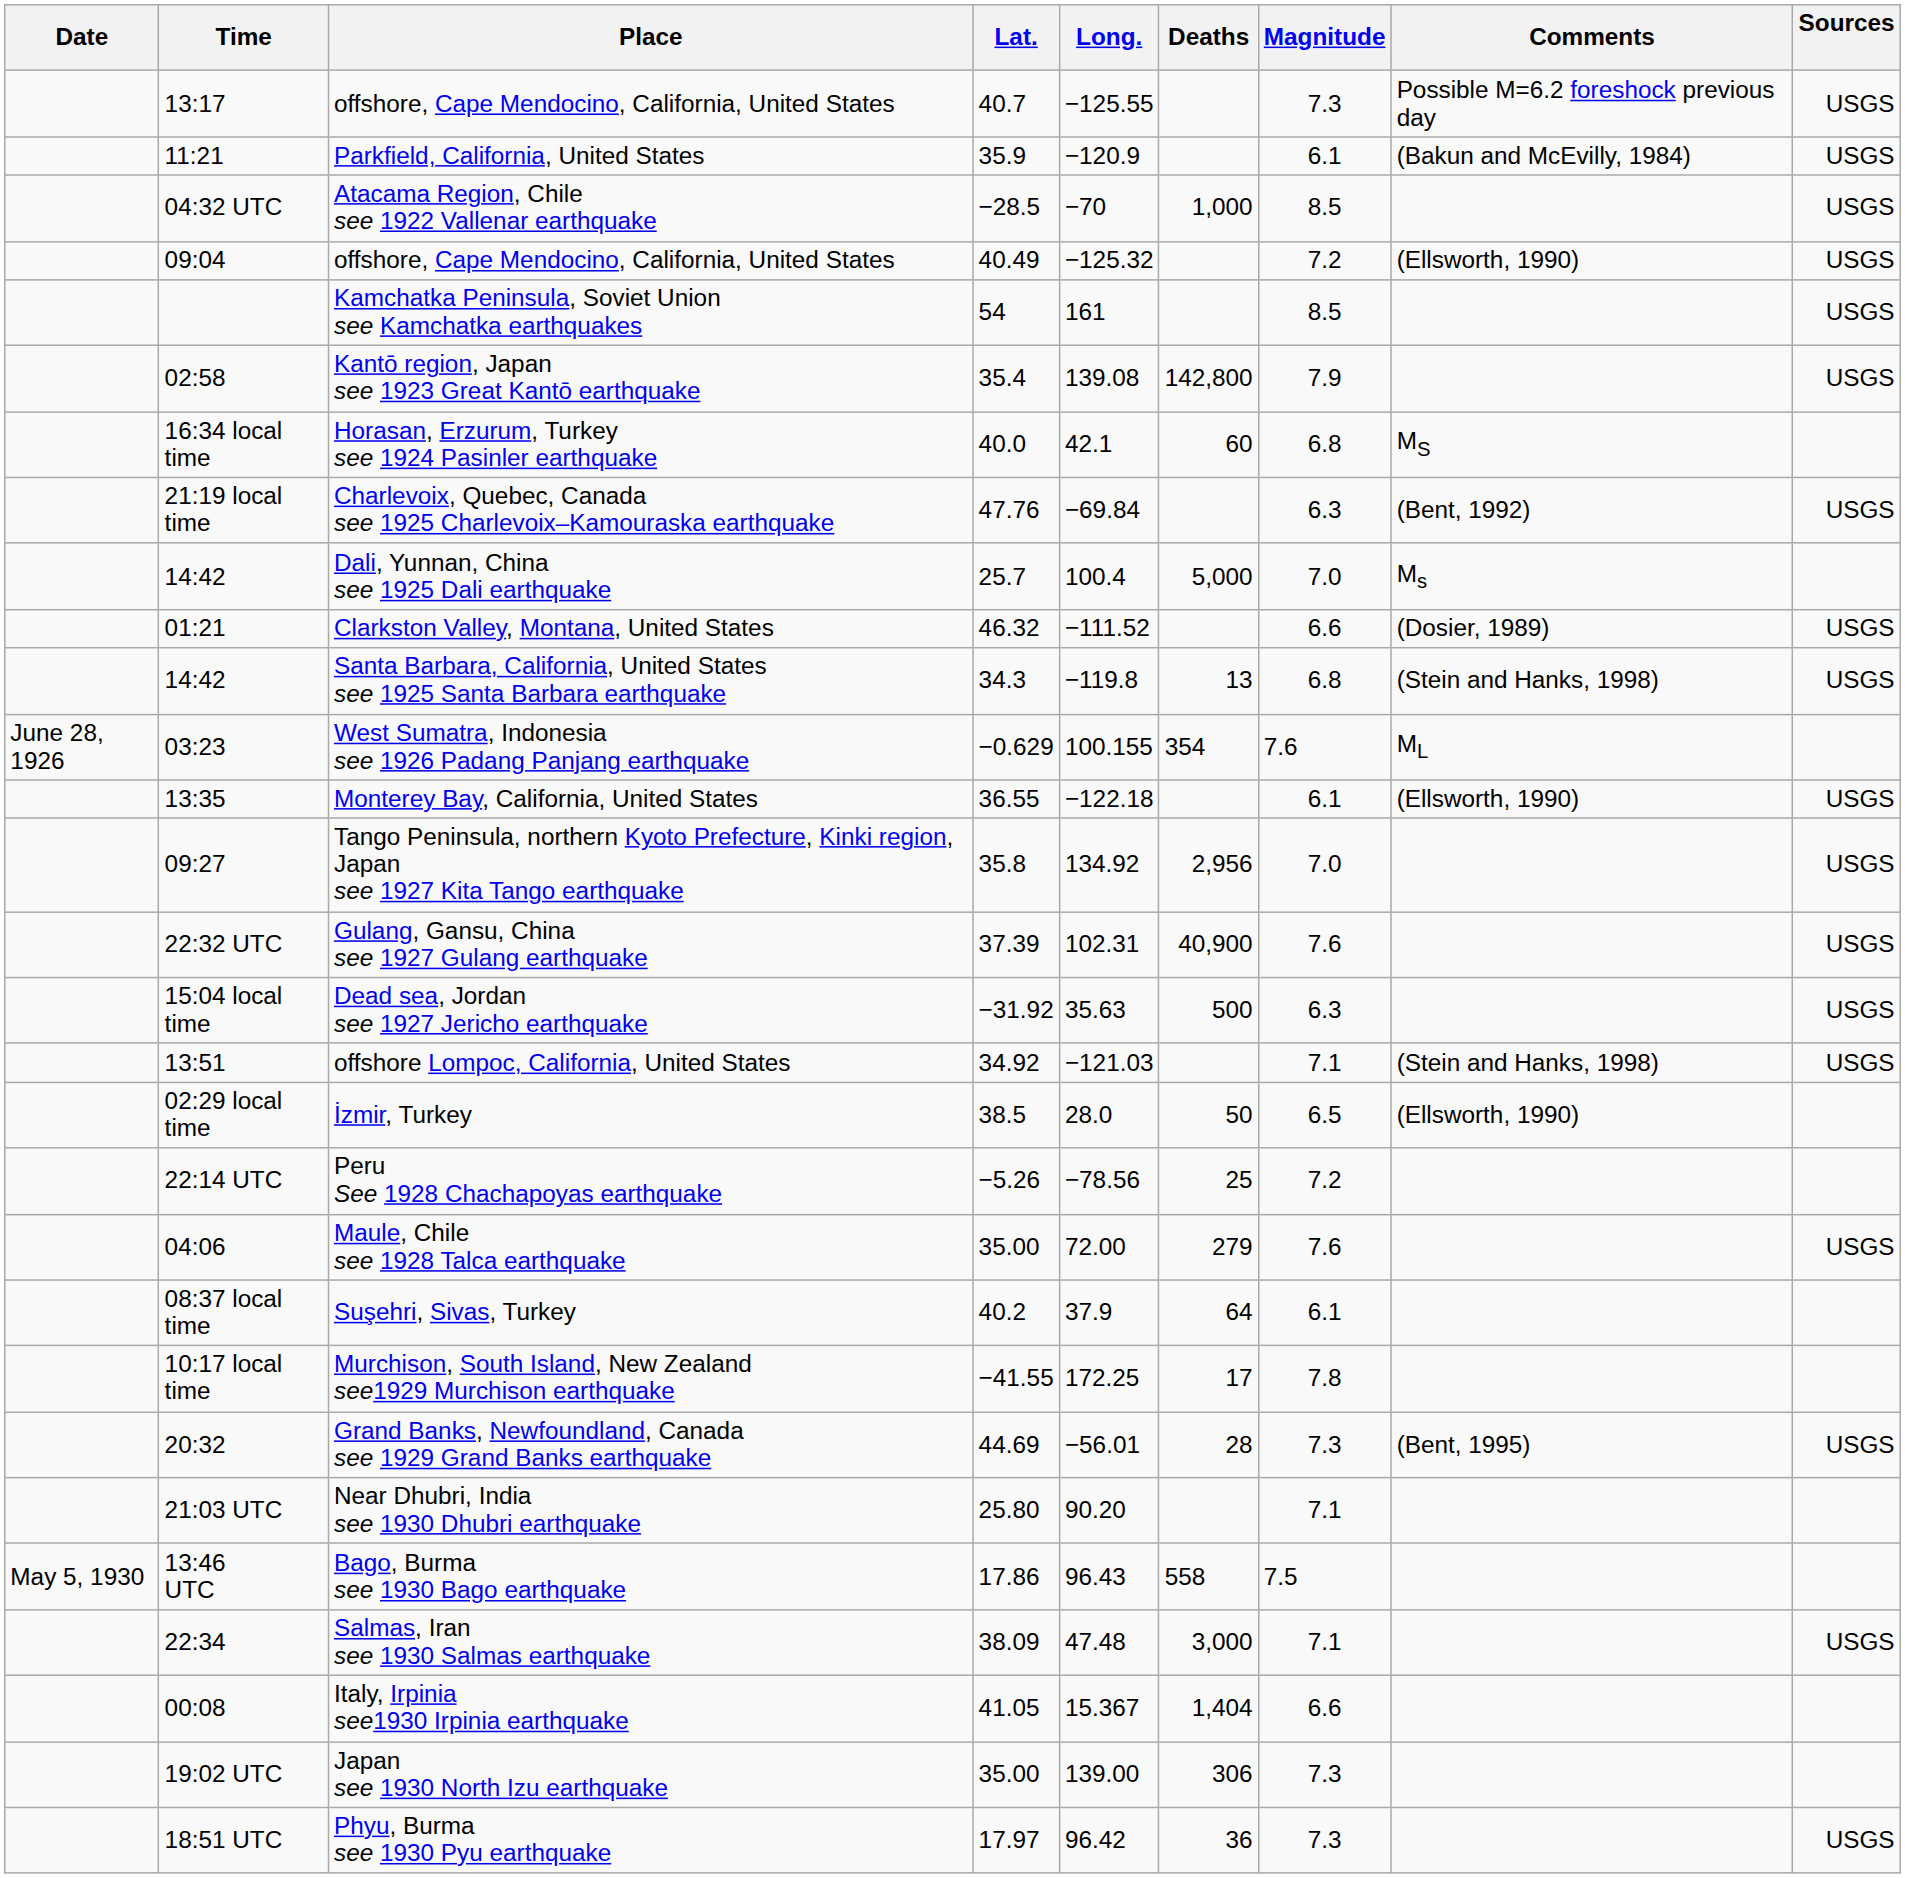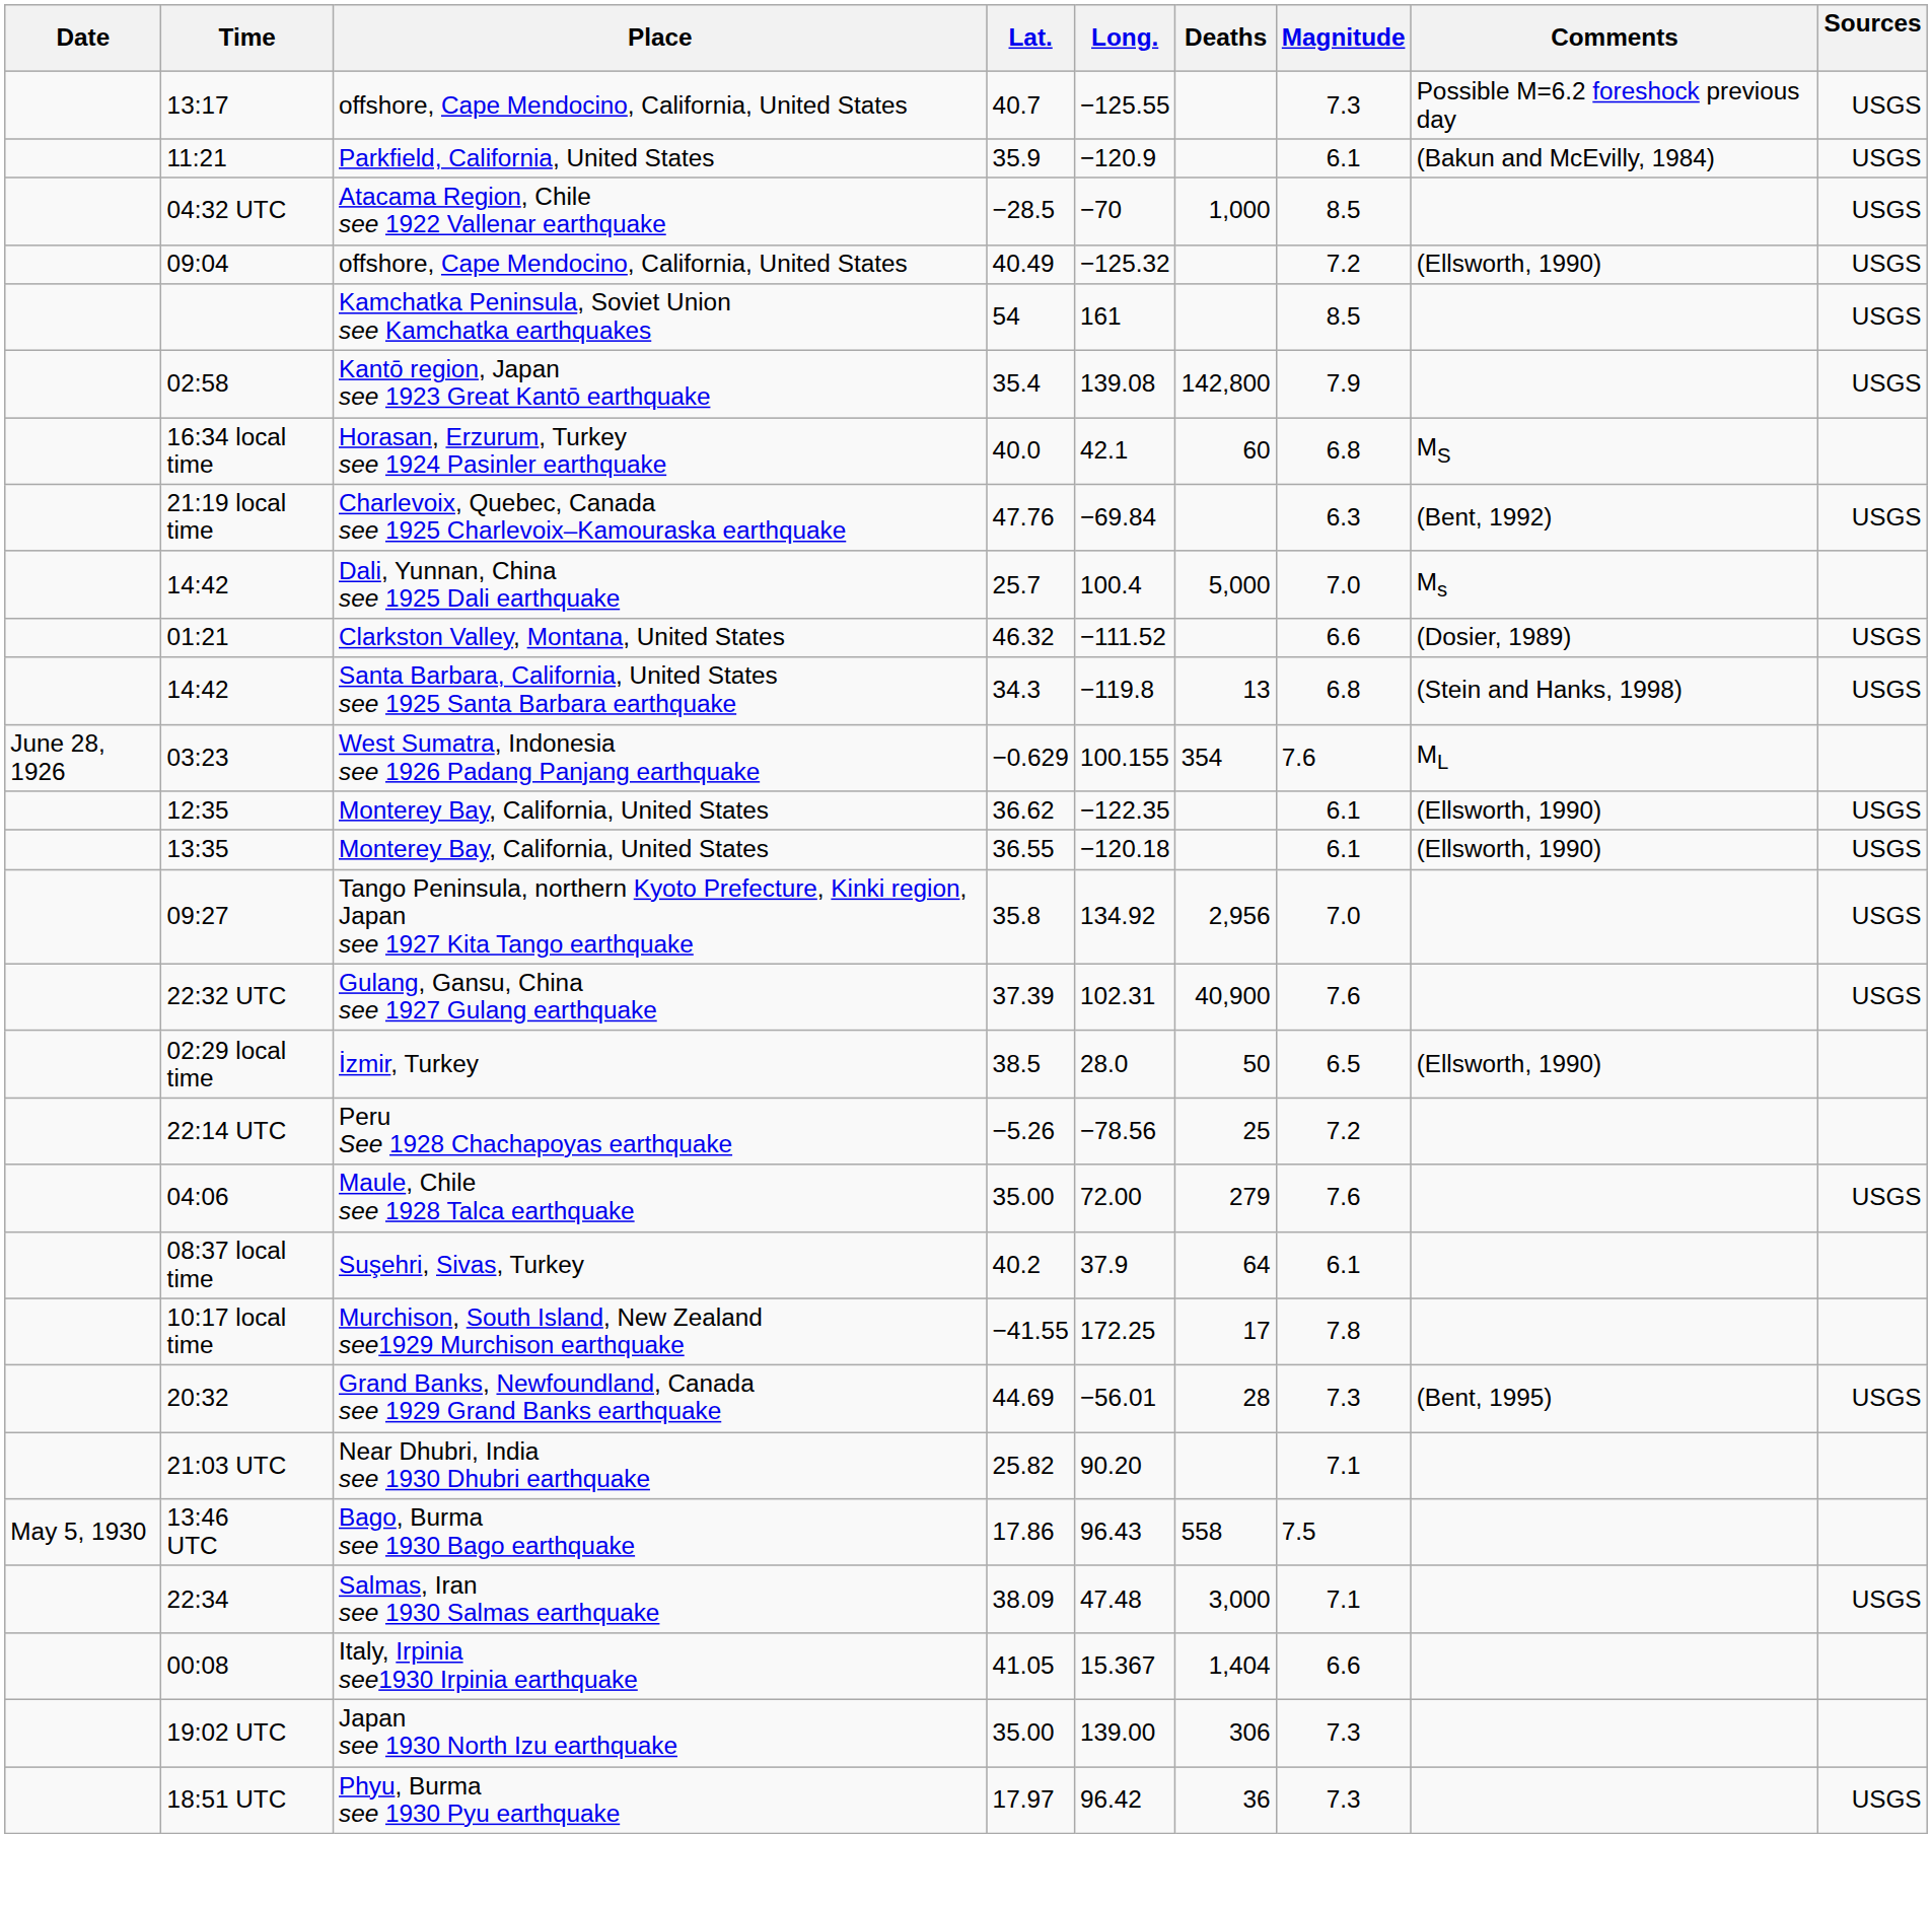 <table class="wikitable sortable">
 <tr>
 <th>Date</th>
 <th>Time</th>
 <th>Place</th>
 <th><a href='#'>Lat.</a></th>
 <th><a href='#'>Long.</a></th>
 <th> Deaths <br></th>
 <th> <a href='#'>Magnitude</a> <br></th>
 <th>Comments</th>
 <th>Sources <br> </th>
 </tr>
 <tr>
 <td></td>
 <td>13:17</td>
 <td>offshore, <a href='#'>Cape Mendocino</a>, California, United States</td>
 <td>40.7</td>
 <td>−125.55</td>
 <td></td>
 <td align="center">7.3</td>
 <td> Possible M=6.2 <a href='#'>foreshock</a> previous day</td>
 <td align="right">USGS</td>
 </tr>
 <tr>
 <td></td>
 <td>11:21</td>
 <td><a href='#'>Parkfield, California</a>, United States</td>
 <td>35.9</td>
 <td>−120.9</td>
 <td></td>
 <td align="center">6.1</td>
 <td> (Bakun and McEvilly, 1984)</td>
 <td align="right">USGS</td>
 </tr>
 <tr>
 <td></td>
 <td>04:32 UTC</td>
 <td><a href='#'>Atacama Region</a>, Chile<br><em>see</em> <a href='#'>1922 Vallenar earthquake</a></td>
 <td>−28.5</td>
 <td>−70</td>
 <td align="right">1,000</td>
 <td align="center">8.5</td>
 <td></td>
 <td align="right">USGS</td>
 </tr>
 <tr>
 <td></td>
 <td>09:04</td>
 <td>offshore, <a href='#'>Cape Mendocino</a>, California, United States</td>
 <td>40.49</td>
 <td>−125.32</td>
 <td></td>
 <td align="center">7.2</td>
 <td> (Ellsworth, 1990)</td>
 <td align="right">USGS</td>
 </tr>
 <tr>
 <td></td>
 <td></td>
 <td><a href='#'>Kamchatka Peninsula</a>, Soviet Union<br><em>see</em> <a href='#'>Kamchatka earthquakes</a></td>
 <td>54</td>
 <td>161</td>
 <td></td>
 <td align="center">8.5</td>
 <td></td>
 <td align="right">USGS</td>
 </tr>
 <tr>
 <td></td>
 <td>02:58</td>
 <td><a href='#'>Kantō region</a>, Japan<br><em>see</em> <a href='#'>1923 Great Kantō earthquake</a></td>
 <td>35.4</td>
 <td>139.08</td>
 <td align="right">142,800</td>
 <td align="center">7.9</td>
 <td></td>
 <td align="right">USGS</td>
 </tr>
 <tr>
 <td></td>
 <td>16:34 local time</td>
 <td><a href='#'>Horasan</a>, <a href='#'>Erzurum</a>, Turkey<br><em>see</em> <a href='#'>1924 Pasinler earthquake</a></td>
 <td>40.0</td>
 <td>42.1</td>
 <td align="right">60</td>
 <td align="center">6.8</td>
 <td>M<sub>S</sub></td>
 <td align="right"></td>
 </tr>
 <tr>
 <td></td>
 <td>21:19 local time</td>
 <td><a href='#'>Charlevoix</a>, Quebec, Canada<br><em>see</em> <a href='#'>1925 Charlevoix–Kamouraska earthquake</a></td>
 <td>47.76</td>
 <td>−69.84</td>
 <td></td>
 <td align="center">6.3</td>
 <td> (Bent, 1992)</td>
 <td align="right">USGS</td>
 </tr>
 <tr>
 <td></td>
 <td>14:42</td>
 <td><a href='#'>Dali</a>, Yunnan, China<br><em>see</em> <a href='#'>1925 Dali earthquake</a></td>
 <td>25.7</td>
 <td>100.4</td>
 <td align="right">5,000</td>
 <td align="center">7.0</td>
 <td>M<sub>s</sub></td>
 <td align="right"></td>
 </tr>
 <tr>
 <td></td>
 <td>01:21</td>
 <td><a href='#'>Clarkston Valley</a>, <a href='#'>Montana</a>, United States</td>
 <td>46.32</td>
 <td>−111.52</td>
 <td></td>
 <td align="center">6.6</td>
 <td> (Dosier, 1989)</td>
 <td align="right">USGS</td>
 </tr>
 <tr>
 <td></td>
 <td>14:42</td>
 <td><a href='#'>Santa Barbara, California</a>, United States<br><em>see</em> <a href='#'>1925 Santa Barbara earthquake</a></td>
 <td>34.3</td>
 <td>−119.8</td>
 <td align="right">13</td>
 <td align="center">6.8</td>
 <td> (Stein and Hanks, 1998)</td>
 <td align="right">USGS</td>
 </tr>
 <tr>
 <td>June 28, 1926</td>
 <td>03:23</td>
 <td><a href='#'>West Sumatra</a>, Indonesia<br><em>see</em> <a href='#'>1926 Padang Panjang earthquake</a></td>
 <td>−0.629</td>
 <td>100.155</td>
 <td>354</td>
 <td>7.6</td>
 <td>M<sub>L</sub></td>
 <td></td>
 </tr>
 <tr>
 <td></td>
+<td>12:35</td>
+<td><a href='#'>Monterey Bay</a>, California, United States</td>
+<td>36.62</td>
+<td>−122.35</td>
+<td></td>
+<td align="center">6.1</td>
+<td> (Ellsworth, 1990)</td>
+<td align="right">USGS</td>
+</tr>
+<tr>
+<td></td>
 <td>13:35</td>
 <td><a href='#'>Monterey Bay</a>, California, United States</td>
 <td>36.55</td>
-<td>−122.18</td>
+<td>−120.18</td>
 <td></td>
 <td align="center">6.1</td>
 <td> (Ellsworth, 1990)</td>
 <td align="right">USGS</td>
 </tr>
 <tr>
 <td></td>
 <td>09:27</td>
 <td>Tango Peninsula, northern <a href='#'>Kyoto Prefecture</a>, <a href='#'>Kinki region</a>, Japan<br><em>see</em> <a href='#'>1927 Kita Tango earthquake</a></td>
 <td>35.8</td>
 <td>134.92</td>
 <td align="right">2,956</td>
 <td align="center">7.0</td>
 <td></td>
 <td align="right">USGS</td>
 </tr>
 <tr>
 <td></td>
 <td>22:32 UTC</td>
 <td><a href='#'>Gulang</a>, Gansu, China<br><em>see</em> <a href='#'>1927 Gulang earthquake</a></td>
 <td>37.39</td>
 <td>102.31</td>
 <td align="right">40,900</td>
 <td align="center">7.6</td>
 <td></td>
-<td align="right">USGS</td>
-</tr>
-<tr>
-<td></td>
-<td>15:04 local time</td>
-<td><a href='#'>Dead sea</a>, Jordan<br><em>see</em> <a href='#'>1927 Jericho earthquake</a></td>
-<td>−31.92</td>
-<td>35.63</td>
-<td align="right">500</td>
-<td align="center">6.3</td>
-<td></td>
-<td align="right">USGS</td>
-</tr>
-<tr>
-<td></td>
-<td>13:51</td>
-<td>offshore <a href='#'>Lompoc, California</a>, United States</td>
-<td>34.92</td>
-<td>−121.03</td>
-<td></td>
-<td align="center">7.1</td>
-<td> (Stein and Hanks, 1998)</td>
 <td align="right">USGS</td>
 </tr>
 <tr>
 <td></td>
 <td>02:29 local time</td>
 <td><a href='#'>İzmir</a>, Turkey</td>
 <td>38.5</td>
 <td>28.0</td>
 <td align="right">50</td>
 <td align="center">6.5</td>
 <td> (Ellsworth, 1990)</td>
 <td align="right"></td>
 </tr>
 <tr>
 <td></td>
 <td>22:14 UTC</td>
 <td>Peru <br><em>See</em> <a href='#'>1928 Chachapoyas earthquake</a></td>
 <td>−5.26</td>
 <td>−78.56</td>
 <td align="right">25</td>
 <td align="center">7.2</td>
 <td></td>
 <td></td>
 </tr>
 <tr>
 <td></td>
 <td>04:06</td>
 <td><a href='#'>Maule</a>, Chile<br><em>see</em> <a href='#'>1928 Talca earthquake</a></td>
 <td>35.00</td>
 <td>72.00</td>
 <td align="right">279</td>
 <td align="center">7.6</td>
 <td></td>
 <td align="right">USGS</td>
 </tr>
 <tr>
 <td></td>
 <td>08:37 local time</td>
 <td><a href='#'>Suşehri</a>, <a href='#'>Sivas</a>, Turkey</td>
 <td>40.2</td>
 <td>37.9</td>
 <td align="right">64</td>
 <td align="center">6.1</td>
 <td></td>
 <td align="right"></td>
 </tr>
 <tr>
 <td></td>
 <td>10:17 local time</td>
 <td><a href='#'>Murchison</a>, <a href='#'>South Island</a>, New Zealand<br> <em>see</em><a href='#'>1929 Murchison earthquake</a></td>
 <td>−41.55</td>
 <td>172.25</td>
 <td align="right">17</td>
 <td align="center">7.8</td>
 <td></td>
 <td align="right"></td>
 </tr>
 <tr>
 <td></td>
 <td>20:32</td>
 <td><a href='#'>Grand Banks</a>, <a href='#'>Newfoundland</a>, Canada <br> <em>see</em> <a href='#'>1929 Grand Banks earthquake</a></td>
 <td>44.69</td>
 <td>−56.01</td>
 <td align="right">28</td>
 <td align="center">7.3</td>
 <td> (Bent, 1995)</td>
 <td align="right">USGS</td>
 </tr>
 <tr>
 <td></td>
 <td>21:03 UTC</td>
 <td>Near Dhubri, India <br> <em>see</em> <a href='#'>1930 Dhubri earthquake</a></td>
-<td>25.80</td>
+<td>25.82</td>
 <td>90.20</td>
 <td align="right"></td>
 <td align="center">7.1</td>
 <td></td>
 <td align="right"></td>
 </tr>
 <tr>
 <td>May 5, 1930</td>
 <td>13:46<br>UTC</td>
 <td><a href='#'>Bago</a>, Burma<br><em>see</em> <a href='#'>1930 Bago earthquake</a></td>
 <td>17.86</td>
 <td>96.43</td>
 <td>558</td>
 <td>7.5</td>
 <td></td>
 <td></td>
 </tr>
 <tr>
 <td></td>
 <td>22:34</td>
 <td><a href='#'>Salmas</a>, Iran<br><em>see</em> <a href='#'>1930 Salmas earthquake</a></td>
 <td>38.09</td>
 <td>47.48</td>
 <td align="right">3,000</td>
 <td align="center">7.1</td>
 <td></td>
 <td align="right">USGS</td>
 </tr>
 <tr>
 <td></td>
 <td>00:08</td>
 <td>Italy, <a href='#'>Irpinia</a><br> <em>see</em><a href='#'>1930 Irpinia earthquake</a></td>
 <td>41.05</td>
 <td>15.367</td>
 <td align="right">1,404</td>
 <td align="center">6.6</td>
 <td></td>
 <td align="right"></td>
 </tr>
 <tr>
 <td></td>
 <td>19:02 UTC</td>
 <td>Japan <br> <em>see</em> <a href='#'>1930 North Izu earthquake</a></td>
 <td>35.00</td>
 <td>139.00</td>
 <td align="right">306</td>
 <td align="center">7.3</td>
 <td></td>
 <td align="right"></td>
 </tr>
 <tr>
 <td></td>
 <td>18:51 UTC</td>
 <td><a href='#'>Phyu</a>, Burma <br> <em>see</em> <a href='#'>1930 Pyu earthquake</a></td>
 <td>17.97</td>
 <td>96.42</td>
 <td align="right">36</td>
 <td align="center">7.3</td>
 <td></td>
 <td align="right">USGS</td>
 </tr>
 </table>
